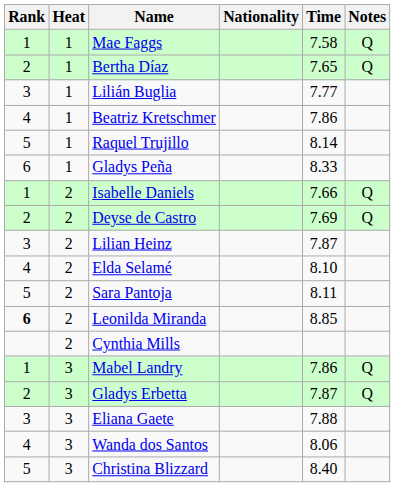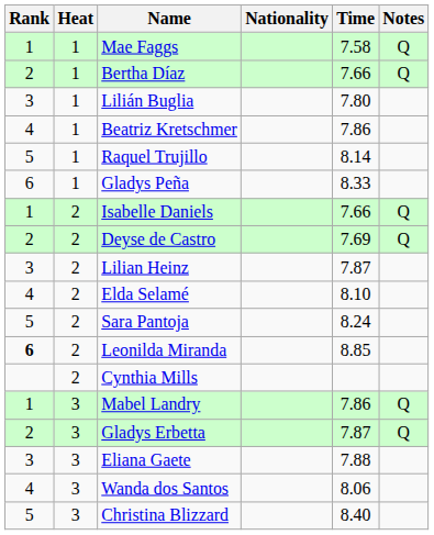 <table class="wikitable sortable" style="text-align:center">
 <tr>
 <th>Rank</th>
 <th>Heat</th>
 <th>Name</th>
 <th>Nationality</th>
 <th>Time</th>
 <th>Notes</th>
 </tr>
 <tr bgcolor=ccffcc>
 <td>1</td>
 <td>1</td>
 <td align=left><a href='#'>Mae Faggs</a></td>
 <td align=left></td>
 <td>7.58</td>
 <td>Q</td>
 </tr>
 <tr bgcolor=ccffcc>
 <td>2</td>
 <td>1</td>
 <td align=left><a href='#'>Bertha Díaz</a></td>
 <td align=left></td>
-<td>7.65</td>
+<td>7.66</td>
 <td>Q</td>
 </tr>
 <tr>
 <td>3</td>
 <td>1</td>
 <td align=left><a href='#'>Lilián Buglia</a></td>
 <td align=left></td>
-<td>7.77</td>
+<td>7.80</td>
 <td></td>
 </tr>
 <tr>
 <td>4</td>
 <td>1</td>
 <td align=left><a href='#'>Beatriz Kretschmer</a></td>
 <td align=left></td>
 <td>7.86</td>
 <td></td>
 </tr>
 <tr>
 <td>5</td>
 <td>1</td>
 <td align=left><a href='#'>Raquel Trujillo</a></td>
 <td align=left></td>
 <td>8.14</td>
 <td></td>
 </tr>
 <tr>
 <td>6</td>
 <td>1</td>
 <td align=left><a href='#'>Gladys Peña</a></td>
 <td align=left></td>
 <td>8.33</td>
 <td></td>
 </tr>
 <tr bgcolor=ccffcc>
 <td>1</td>
 <td>2</td>
 <td align=left><a href='#'>Isabelle Daniels</a></td>
 <td align=left></td>
 <td>7.66</td>
 <td>Q</td>
 </tr>
 <tr bgcolor=ccffcc>
 <td>2</td>
 <td>2</td>
 <td align=left><a href='#'>Deyse de Castro</a></td>
 <td align=left></td>
 <td>7.69</td>
 <td>Q</td>
 </tr>
 <tr>
 <td>3</td>
 <td>2</td>
 <td align=left><a href='#'>Lilian Heinz</a></td>
 <td align=left></td>
 <td>7.87</td>
 <td></td>
 </tr>
 <tr>
 <td>4</td>
 <td>2</td>
 <td align=left><a href='#'>Elda Selamé</a></td>
 <td align=left></td>
 <td>8.10</td>
 <td></td>
 </tr>
 <tr>
 <td>5</td>
 <td>2</td>
 <td align=left><a href='#'>Sara Pantoja</a></td>
 <td align=left></td>
-<td>8.11</td>
+<td>8.24</td>
 <td></td>
 </tr>
 <tr>
 <td><strong>6</strong></td>
 <td>2</td>
 <td align=left><a href='#'>Leonilda Miranda</a></td>
 <td align=left></td>
 <td>8.85</td>
 <td></td>
 </tr>
 <tr>
 <td></td>
 <td>2</td>
 <td align=left><a href='#'>Cynthia Mills</a></td>
 <td align=left></td>
 <td></td>
 <td></td>
 </tr>
 <tr bgcolor=ccffcc>
 <td>1</td>
 <td>3</td>
 <td align=left><a href='#'>Mabel Landry</a></td>
 <td align=left></td>
 <td>7.86</td>
 <td>Q</td>
 </tr>
 <tr bgcolor=ccffcc>
 <td>2</td>
 <td>3</td>
 <td align=left><a href='#'>Gladys Erbetta</a></td>
 <td align=left></td>
 <td>7.87</td>
 <td>Q</td>
 </tr>
 <tr>
 <td>3</td>
 <td>3</td>
 <td align=left><a href='#'>Eliana Gaete</a></td>
 <td align=left></td>
 <td>7.88</td>
 <td></td>
 </tr>
 <tr>
 <td>4</td>
 <td>3</td>
 <td align=left><a href='#'>Wanda dos Santos</a></td>
 <td align=left></td>
 <td>8.06</td>
 <td></td>
 </tr>
 <tr>
 <td>5</td>
 <td>3</td>
 <td align=left><a href='#'>Christina Blizzard</a></td>
 <td align=left></td>
 <td>8.40</td>
 <td></td>
 </tr>
 </table>
